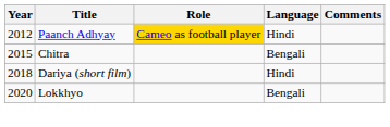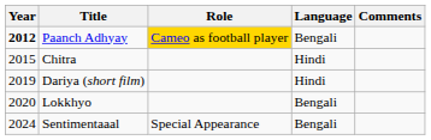 <table class="wikitable">
 <tr>
 <th>Year</th>
 <th>Title</th>
 <th>Role</th>
 <th>Language</th>
 <th>Comments</th>
 </tr>
 <tr>
-<td>2012</td>
+<td><strong>2012</strong></td>
 <td><a href='#'>Paanch Adhyay</a></td>
 <td style="background: gold;"><a href='#'>Cameo</a> as football player</td>
-<td>Hindi</td>
+<td>Bengali</td>
 <td></td>
 </tr>
 <tr>
 <td>2015</td>
 <td>Chitra</td>
 <td></td>
-<td>Bengali</td>
+<td>Hindi</td>
 <td></td>
 </tr>
 <tr>
-<td>2018</td>
+<td>2019</td>
 <td>Dariya (<em>short film</em>)</td>
 <td></td>
 <td>Hindi</td>
 <td></td>
 </tr>
 <tr>
 <td>2020</td>
 <td>Lokkhyo</td>
 <td></td>
 <td>Bengali</td>
 <td></td>
 </tr>
+<tr>
+<td>2024</td>
+<td>Sentimentaaal</td>
+<td>Special Appearance</td>
+<td>Bengali</td>
+<td></td>
+</tr>
 </table>
